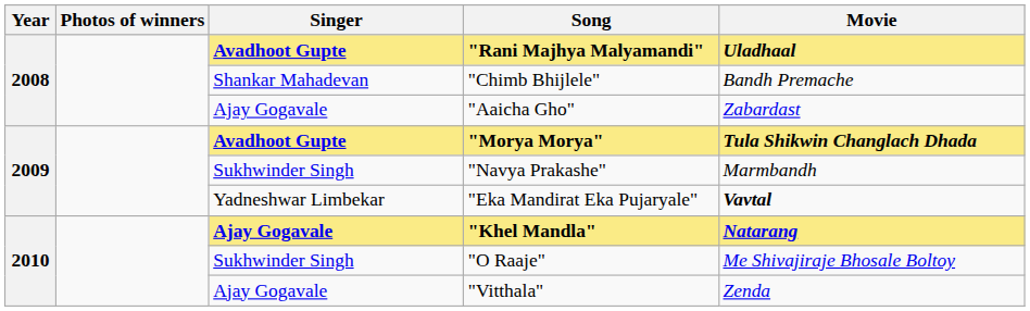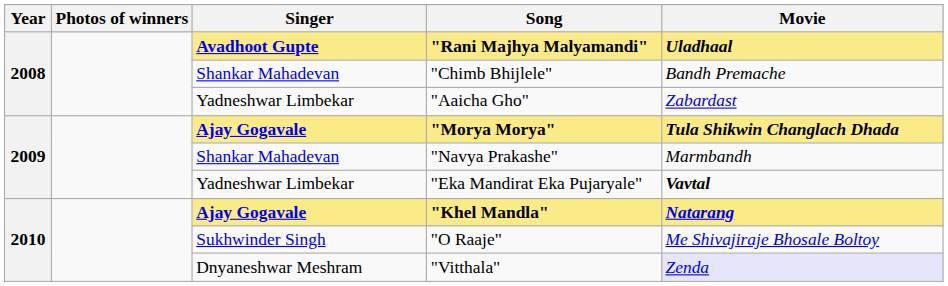 <table class="wikitable" style="width:;">
 <tr style="background:#bebebe;">
 <th width="5%">Year</th>
 <th width="15%">Photos of winners</th>
 <th width="25%">Singer</th>
 <th width="25%">Song</th>
 <th width="30%">Movie</th>
 </tr>
 <tr>
 <th rowspan="3" style="text-align:center"><strong>2008</strong></th>
 <td rowspan="3"></td>
 <td style="background:#FAEB86;"><strong><a href='#'>Avadhoot Gupte</a></strong></td>
 <td style="background:#FAEB86;"><strong>"Rani Majhya Malyamandi"</strong></td>
 <td style="background:#FAEB86;"><strong><em>Uladhaal</em></strong></td>
 </tr>
 <tr>
 <td><a href='#'>Shankar Mahadevan</a></td>
 <td>"Chimb Bhijlele"</td>
 <td><em>Bandh Premache</em></td>
 </tr>
 <tr>
-<td><a href='#'>Ajay Gogavale</a></td>
+<td>Yadneshwar Limbekar</td>
 <td>"Aaicha Gho"</td>
 <td><em><a href='#'>Zabardast</a></em></td>
 </tr>
 <tr>
 <th rowspan="3" style="text-align:center"><strong>2009</strong></th>
 <td rowspan="3"></td>
-<td style="background:#FAEB86;"><strong><a href='#'>Avadhoot Gupte</a></strong></td>
+<td style="background:#FAEB86;"><strong><a href='#'>Ajay Gogavale</a></strong></td>
 <td style="background:#FAEB86;"><strong>"Morya Morya"</strong></td>
 <td style="background:#FAEB86;"><strong><em>Tula Shikwin Changlach Dhada</em></strong></td>
 </tr>
 <tr>
-<td><a href='#'>Sukhwinder Singh</a></td>
+<td><a href='#'>Shankar Mahadevan</a></td>
 <td>"Navya Prakashe"</td>
 <td><em>Marmbandh</em></td>
 </tr>
 <tr>
 <td>Yadneshwar Limbekar</td>
 <td>"Eka Mandirat Eka Pujaryale"</td>
 <td><strong><em>Vavtal</em></strong></td>
 </tr>
 <tr>
 <th rowspan="3" style="text-align:center"><strong>2010</strong></th>
 <td rowspan="3"></td>
 <td style="background:#FAEB86;"><strong><a href='#'>Ajay Gogavale</a></strong></td>
 <td style="background:#FAEB86;"><strong>"Khel Mandla"</strong></td>
 <td style="background:#FAEB86;"><strong><em><a href='#'>Natarang</a></em></strong></td>
 </tr>
 <tr>
 <td><a href='#'>Sukhwinder Singh</a></td>
 <td>"O Raaje"</td>
 <td><em><a href='#'>Me Shivajiraje Bhosale Boltoy</a></em></td>
 </tr>
 <tr>
-<td><a href='#'>Ajay Gogavale</a></td>
+<td>Dnyaneshwar Meshram</td>
 <td>"Vitthala"</td>
-<td><em><a href='#'>Zenda</a></em></td>
+<td style="background: lavender;"><em><a href='#'>Zenda</a></em></td>
 </tr>
 </table>
